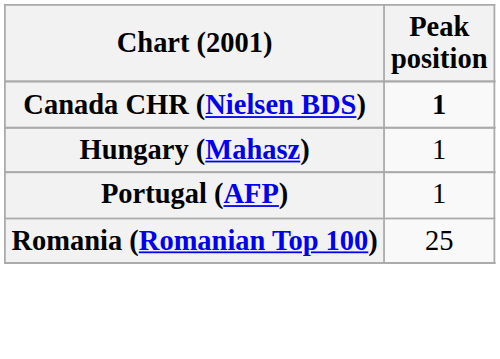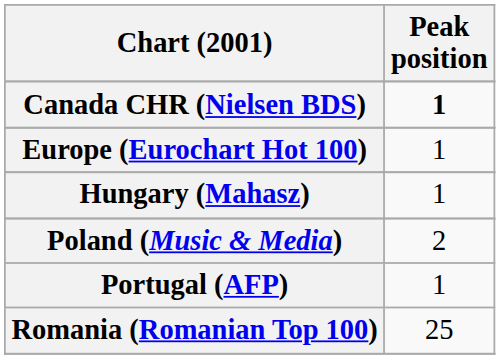 <table class="wikitable sortable plainrowheaders" style="text-align:center">
 <tr>
 <th scope="col">Chart (2001)</th>
 <th scope="col">Peak<br>position</th>
 </tr>
 <tr>
 </tr>
 <tr>
 </tr>
 <tr>
 </tr>
 <tr>
 </tr>
 <tr>
 </tr>
 <tr>
 <th scope="row">Canada CHR (<a href='#'>Nielsen BDS</a>)</th>
 <td><strong>1</strong></td>
 </tr>
 <tr>
 </tr>
 <tr>
+<th scope="row">Europe (<a href='#'>Eurochart Hot 100</a>)</th>
+<td>1</td>
+</tr>
+<tr>
 </tr>
 <tr>
 </tr>
 <tr>
 </tr>
 <tr>
 <th scope="row">Hungary (<a href='#'>Mahasz</a>)</th>
 <td>1</td>
 </tr>
 <tr>
 </tr>
 <tr>
 </tr>
 <tr>
 </tr>
 <tr>
 </tr>
 <tr>
 </tr>
 <tr>
+</tr>
+<tr>
+<th scope="row">Poland (<em><a href='#'>Music & Media</a></em>)</th>
+<td>2</td>
 </tr>
 <tr>
 <th scope="row">Portugal (<a href='#'>AFP</a>)</th>
 <td>1</td>
 </tr>
 <tr>
 <th scope="row">Romania (<a href='#'>Romanian Top 100</a>)</th>
 <td>25</td>
 </tr>
 <tr>
 </tr>
 <tr>
 </tr>
 <tr>
 </tr>
 <tr>
 </tr>
 <tr>
 </tr>
 <tr>
 </tr>
 <tr>
 </tr>
 <tr>
 </tr>
 <tr>
 </tr>
 <tr>
 </tr>
 <tr>
 </tr>
 </table>
